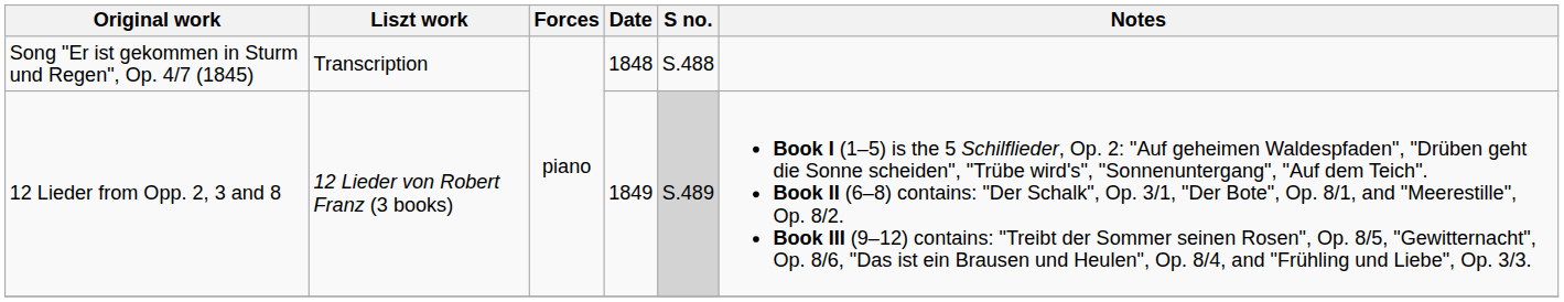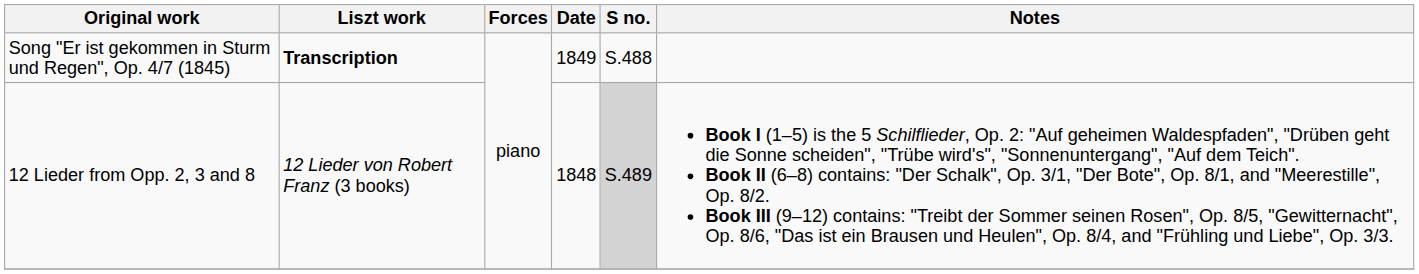 <table class="wikitable">
 <tr>
 <th>Original work</th>
 <th>Liszt work</th>
 <th>Forces</th>
 <th>Date</th>
 <th>S no.</th>
 <th>Notes</th>
 </tr>
 <tr>
 <td>Song "Er ist gekommen in Sturm und Regen", Op. 4/7 (1845)</td>
-<td>Transcription</td>
+<td><strong>Transcription</strong></td>
 <td rowspan=2 style="text-align: center">piano</td>
-<td>1848</td>
+<td>1849</td>
 <td>S.488</td>
 <td></td>
 </tr>
 <tr>
 <td>12 Lieder from Opp. 2, 3 and 8</td>
 <td><em>12 Lieder von Robert Franz</em> (3 books)</td>
-<td>1849</td>
+<td>1848</td>
 <td style="background: lightgrey;">S.489</td>
 <td><br><ul><li><strong>Book I</strong> (1–5) is the 5 <em>Schilflieder</em>, Op. 2: "Auf geheimen Waldespfaden", "Drüben geht die Sonne scheiden", "Trübe wird's", "Sonnenuntergang", "Auf dem Teich".</li><li><strong>Book II</strong> (6–8) contains: "Der Schalk", Op. 3/1, "Der Bote", Op. 8/1, and "Meerestille", Op. 8/2.</li><li><strong>Book III</strong> (9–12) contains: "Treibt der Sommer seinen Rosen", Op. 8/5, "Gewitternacht", Op. 8/6, "Das ist ein Brausen und Heulen", Op. 8/4, and "Frühling und Liebe", Op. 3/3.</li></ul></td>
 </tr>
 <tr>
 </tr>
 </table>
